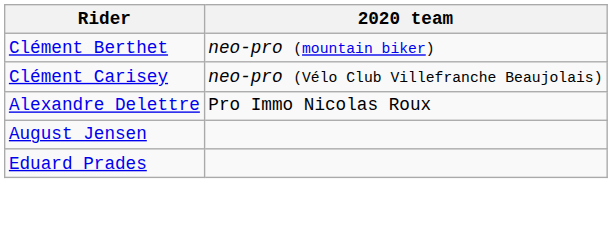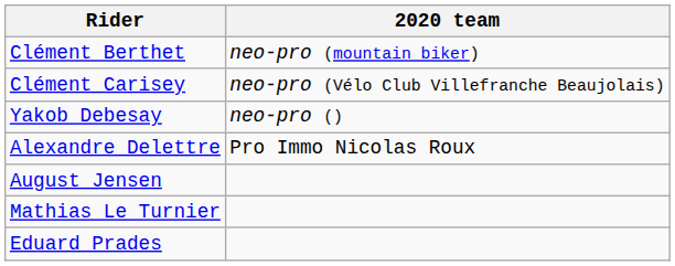 <table class="wikitable">
 <tr>
 <th>Rider</th>
 <th>2020 team</th>
 </tr>
 <tr>
 <td><a href='#'>Clément Berthet</a></td>
 <td><em>neo-pro</em> <small>(<a href='#'>mountain biker</a>)</small></td>
 </tr>
 <tr>
 <td><a href='#'>Clément Carisey</a></td>
 <td><em>neo-pro</em> <small>(Vélo Club Villefranche Beaujolais)</small></td>
 </tr>
 <tr>
+<td><a href='#'>Yakob Debesay</a></td>
+<td><em>neo-pro</em> <small>()</small></td>
+</tr>
+<tr>
 <td><a href='#'>Alexandre Delettre</a></td>
 <td>Pro Immo Nicolas Roux</td>
 </tr>
 <tr>
 <td><a href='#'>August Jensen</a></td>
 <td></td>
 </tr>
 <tr>
+<td><a href='#'>Mathias Le Turnier</a></td>
+<td></td>
+</tr>
+<tr>
 <td><a href='#'>Eduard Prades</a></td>
 <td></td>
 </tr>
 </table>
